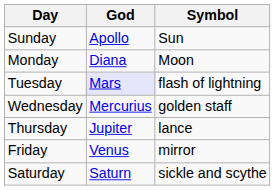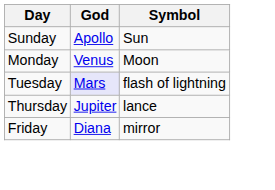 <table class="wikitable" border="1">
 <tr>
 <th>Day</th>
 <th>God</th>
 <th>Symbol</th>
 </tr>
 <tr>
 <td>Sunday</td>
 <td><a href='#'>Apollo</a></td>
 <td>Sun</td>
 </tr>
 <tr>
 <td>Monday</td>
-<td><a href='#'>Diana</a></td>
+<td><a href='#'>Venus</a></td>
 <td>Moon</td>
 </tr>
 <tr>
 <td>Tuesday</td>
 <td style="background: lavender;"><a href='#'>Mars</a></td>
 <td>flash of lightning</td>
 </tr>
 <tr>
-<td>Wednesday</td>
-<td><a href='#'>Mercurius</a></td>
-<td>golden staff</td>
-</tr>
-<tr>
 <td>Thursday</td>
 <td><a href='#'>Jupiter</a></td>
 <td>lance</td>
 </tr>
 <tr>
 <td>Friday</td>
-<td><a href='#'>Venus</a></td>
+<td><a href='#'>Diana</a></td>
 <td>mirror</td>
 </tr>
-<tr>
-<td>Saturday</td>
-<td><a href='#'>Saturn</a></td>
-<td>sickle and scythe</td>
-</tr>
 </table>
